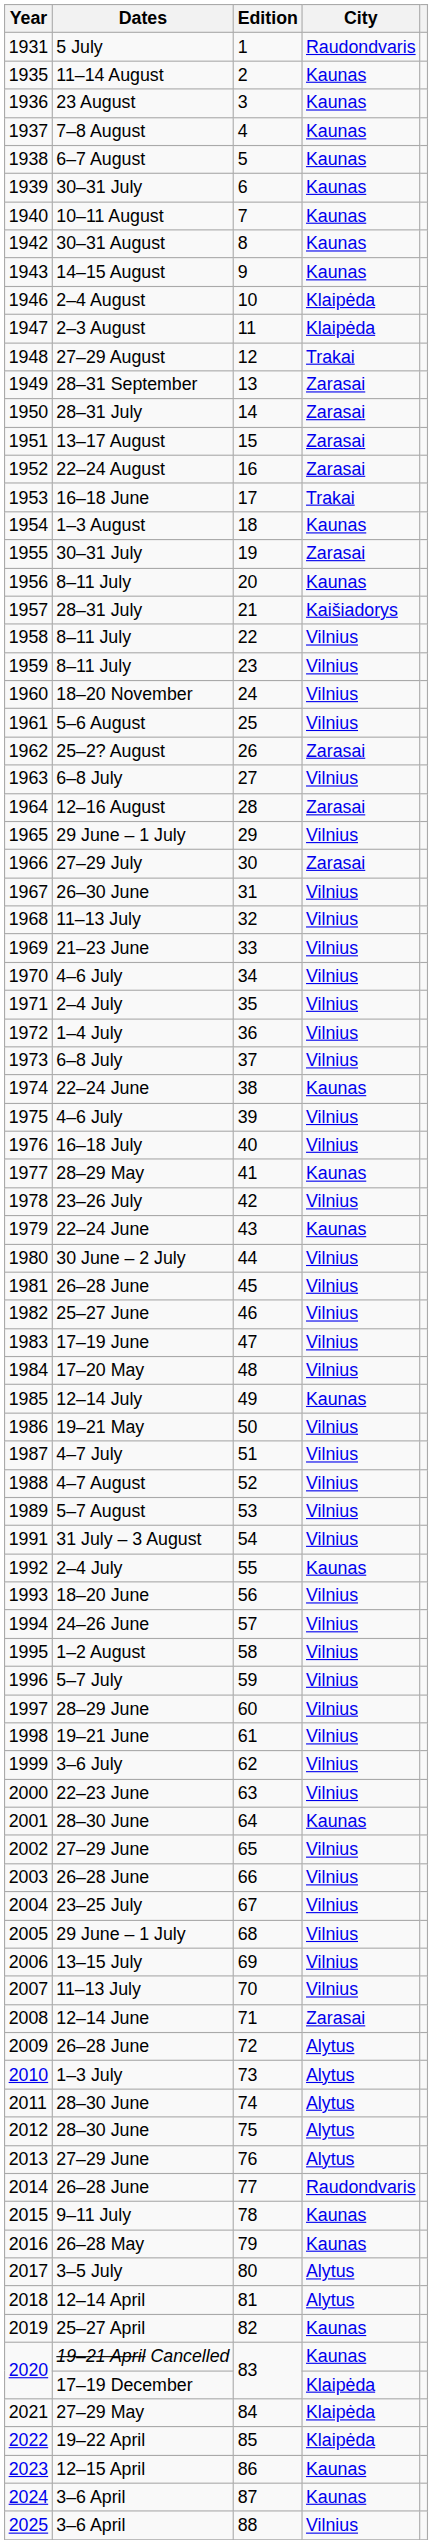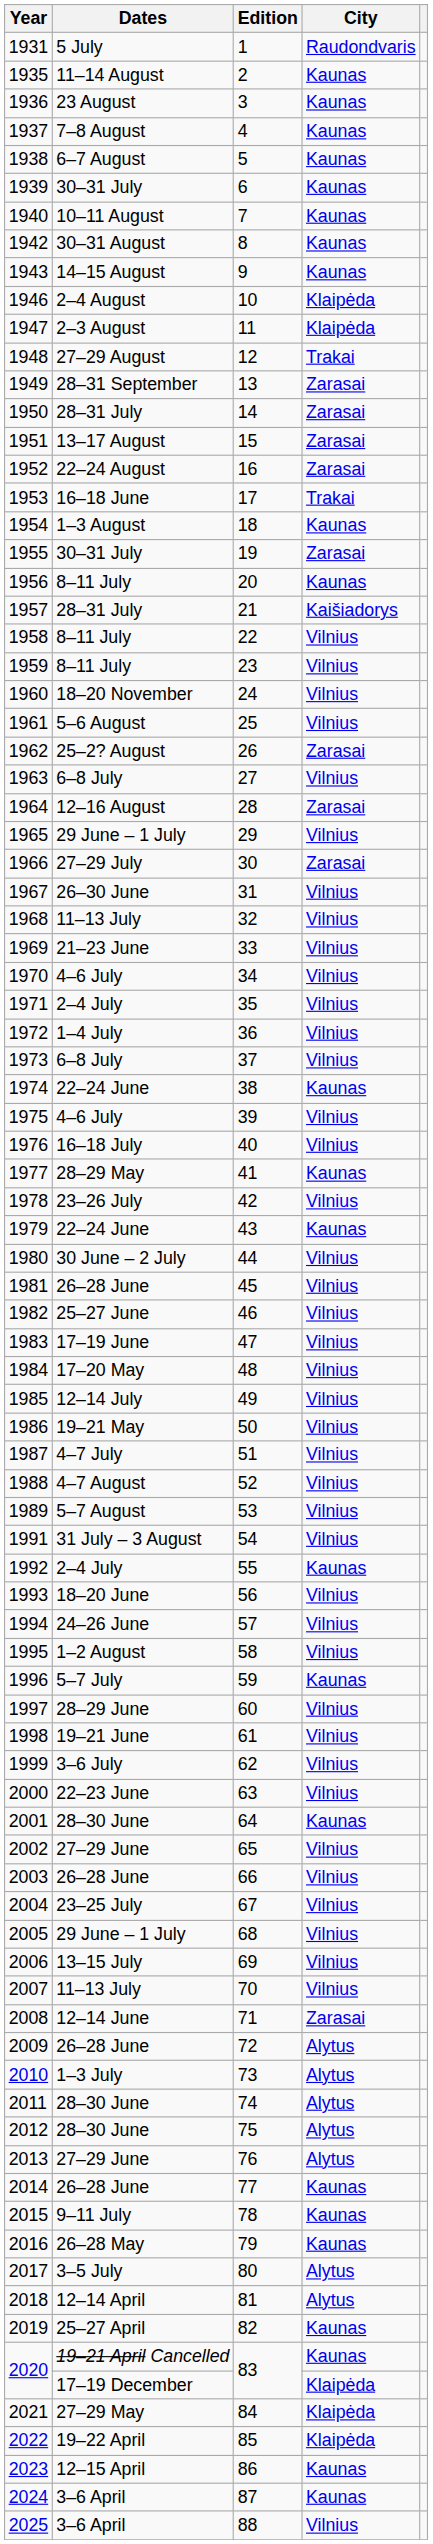 <table class="wikitable sortable">
 <tr>
 <th>Year</th>
 <th>Dates</th>
 <th>Edition</th>
 <th>City</th>
 <th></th>
 </tr>
 <tr>
 <td>1931</td>
 <td>5 July</td>
 <td>1</td>
 <td><a href='#'>Raudondvaris</a></td>
 <td></td>
 </tr>
 <tr>
 <td>1935</td>
 <td>11–14 August</td>
 <td>2</td>
 <td><a href='#'>Kaunas</a></td>
 <td></td>
 </tr>
 <tr>
 <td>1936</td>
 <td>23 August</td>
 <td>3</td>
 <td><a href='#'>Kaunas</a></td>
 <td></td>
 </tr>
 <tr>
 <td>1937</td>
 <td>7–8 August</td>
 <td>4</td>
 <td><a href='#'>Kaunas</a></td>
 <td></td>
 </tr>
 <tr>
 <td>1938</td>
 <td>6–7 August</td>
 <td>5</td>
 <td><a href='#'>Kaunas</a></td>
 <td></td>
 </tr>
 <tr>
 <td>1939</td>
 <td>30–31 July</td>
 <td>6</td>
 <td><a href='#'>Kaunas</a></td>
 <td></td>
 </tr>
 <tr>
 <td>1940</td>
 <td>10–11 August</td>
 <td>7</td>
 <td><a href='#'>Kaunas</a></td>
 <td></td>
 </tr>
 <tr>
 <td>1942</td>
 <td>30–31 August</td>
 <td>8</td>
 <td><a href='#'>Kaunas</a></td>
 <td></td>
 </tr>
 <tr>
 <td>1943</td>
 <td>14–15 August</td>
 <td>9</td>
 <td><a href='#'>Kaunas</a></td>
 <td></td>
 </tr>
 <tr>
 <td>1946</td>
 <td>2–4 August</td>
 <td>10</td>
 <td><a href='#'>Klaipėda</a></td>
 <td></td>
 </tr>
 <tr>
 <td>1947</td>
 <td>2–3 August</td>
 <td>11</td>
 <td><a href='#'>Klaipėda</a></td>
 <td></td>
 </tr>
 <tr>
 <td>1948</td>
 <td>27–29 August</td>
 <td>12</td>
 <td><a href='#'>Trakai</a></td>
 <td></td>
 </tr>
 <tr>
 <td>1949</td>
 <td>28–31 September</td>
 <td>13</td>
 <td><a href='#'>Zarasai</a></td>
 <td></td>
 </tr>
 <tr>
 <td>1950</td>
 <td>28–31 July</td>
 <td>14</td>
 <td><a href='#'>Zarasai</a></td>
 <td></td>
 </tr>
 <tr>
 <td>1951</td>
 <td>13–17 August</td>
 <td>15</td>
 <td><a href='#'>Zarasai</a></td>
 <td></td>
 </tr>
 <tr>
 <td>1952</td>
 <td>22–24 August</td>
 <td>16</td>
 <td><a href='#'>Zarasai</a></td>
 <td></td>
 </tr>
 <tr>
 <td>1953</td>
 <td>16–18 June</td>
 <td>17</td>
 <td><a href='#'>Trakai</a></td>
 <td></td>
 </tr>
 <tr>
 <td>1954</td>
 <td>1–3 August</td>
 <td>18</td>
 <td><a href='#'>Kaunas</a></td>
 <td></td>
 </tr>
 <tr>
 <td>1955</td>
 <td>30–31 July</td>
 <td>19</td>
 <td><a href='#'>Zarasai</a></td>
 <td></td>
 </tr>
 <tr>
 <td>1956</td>
 <td>8–11 July</td>
 <td>20</td>
 <td><a href='#'>Kaunas</a></td>
 <td></td>
 </tr>
 <tr>
 <td>1957</td>
 <td>28–31 July</td>
 <td>21</td>
 <td><a href='#'>Kaišiadorys</a></td>
 <td></td>
 </tr>
 <tr>
 <td>1958</td>
 <td>8–11 July</td>
 <td>22</td>
 <td><a href='#'>Vilnius</a></td>
 <td></td>
 </tr>
 <tr>
 <td>1959</td>
 <td>8–11 July</td>
 <td>23</td>
 <td><a href='#'>Vilnius</a></td>
 <td></td>
 </tr>
 <tr>
 <td>1960</td>
 <td>18–20 November</td>
 <td>24</td>
 <td><a href='#'>Vilnius</a></td>
 <td></td>
 </tr>
 <tr>
 <td>1961</td>
 <td>5–6 August</td>
 <td>25</td>
 <td><a href='#'>Vilnius</a></td>
 <td></td>
 </tr>
 <tr>
 <td>1962</td>
 <td>25–2? August</td>
 <td>26</td>
 <td><a href='#'>Zarasai</a></td>
 <td></td>
 </tr>
 <tr>
 <td>1963</td>
 <td>6–8 July</td>
 <td>27</td>
 <td><a href='#'>Vilnius</a></td>
 <td></td>
 </tr>
 <tr>
 <td>1964</td>
 <td>12–16 August</td>
 <td>28</td>
 <td><a href='#'>Zarasai</a></td>
 <td></td>
 </tr>
 <tr>
 <td>1965</td>
 <td>29 June – 1 July</td>
 <td>29</td>
 <td><a href='#'>Vilnius</a></td>
 <td></td>
 </tr>
 <tr>
 <td>1966</td>
 <td>27–29 July</td>
 <td>30</td>
 <td><a href='#'>Zarasai</a></td>
 <td></td>
 </tr>
 <tr>
 <td>1967</td>
 <td>26–30 June</td>
 <td>31</td>
 <td><a href='#'>Vilnius</a></td>
 <td></td>
 </tr>
 <tr>
 <td>1968</td>
 <td>11–13 July</td>
 <td>32</td>
 <td><a href='#'>Vilnius</a></td>
 <td></td>
 </tr>
 <tr>
 <td>1969</td>
 <td>21–23 June</td>
 <td>33</td>
 <td><a href='#'>Vilnius</a></td>
 <td></td>
 </tr>
 <tr>
 <td>1970</td>
 <td>4–6 July</td>
 <td>34</td>
 <td><a href='#'>Vilnius</a></td>
 <td></td>
 </tr>
 <tr>
 <td>1971</td>
 <td>2–4 July</td>
 <td>35</td>
 <td><a href='#'>Vilnius</a></td>
 <td></td>
 </tr>
 <tr>
 <td>1972</td>
 <td>1–4 July</td>
 <td>36</td>
 <td><a href='#'>Vilnius</a></td>
 <td></td>
 </tr>
 <tr>
 <td>1973</td>
 <td>6–8 July</td>
 <td>37</td>
 <td><a href='#'>Vilnius</a></td>
 <td></td>
 </tr>
 <tr>
 <td>1974</td>
 <td>22–24 June</td>
 <td>38</td>
 <td><a href='#'>Kaunas</a></td>
 <td></td>
 </tr>
 <tr>
 <td>1975</td>
 <td>4–6 July</td>
 <td>39</td>
 <td><a href='#'>Vilnius</a></td>
 <td></td>
 </tr>
 <tr>
 <td>1976</td>
 <td>16–18 July</td>
 <td>40</td>
 <td><a href='#'>Vilnius</a></td>
 <td></td>
 </tr>
 <tr>
 <td>1977</td>
 <td>28–29 May</td>
 <td>41</td>
 <td><a href='#'>Kaunas</a></td>
 <td></td>
 </tr>
 <tr>
 <td>1978</td>
 <td>23–26 July</td>
 <td>42</td>
 <td><a href='#'>Vilnius</a></td>
 <td></td>
 </tr>
 <tr>
 <td>1979</td>
 <td>22–24 June</td>
 <td>43</td>
 <td><a href='#'>Kaunas</a></td>
 <td></td>
 </tr>
 <tr>
 <td>1980</td>
 <td>30 June – 2 July</td>
 <td>44</td>
 <td><a href='#'>Vilnius</a></td>
 <td></td>
 </tr>
 <tr>
 <td>1981</td>
 <td>26–28 June</td>
 <td>45</td>
 <td><a href='#'>Vilnius</a></td>
 <td></td>
 </tr>
 <tr>
 <td>1982</td>
 <td>25–27 June</td>
 <td>46</td>
 <td><a href='#'>Vilnius</a></td>
 <td></td>
 </tr>
 <tr>
 <td>1983</td>
 <td>17–19 June</td>
 <td>47</td>
 <td><a href='#'>Vilnius</a></td>
 <td></td>
 </tr>
 <tr>
 <td>1984</td>
 <td>17–20 May</td>
 <td>48</td>
 <td><a href='#'>Vilnius</a></td>
 <td></td>
 </tr>
 <tr>
 <td>1985</td>
 <td>12–14 July</td>
 <td>49</td>
-<td><a href='#'>Kaunas</a></td>
+<td><a href='#'>Vilnius</a></td>
 <td></td>
 </tr>
 <tr>
 <td>1986</td>
 <td>19–21 May</td>
 <td>50</td>
 <td><a href='#'>Vilnius</a></td>
 <td></td>
 </tr>
 <tr>
 <td>1987</td>
 <td>4–7 July</td>
 <td>51</td>
 <td><a href='#'>Vilnius</a></td>
 <td></td>
 </tr>
 <tr>
 <td>1988</td>
 <td>4–7 August</td>
 <td>52</td>
 <td><a href='#'>Vilnius</a></td>
 <td></td>
 </tr>
 <tr>
 <td>1989</td>
 <td>5–7 August</td>
 <td>53</td>
 <td><a href='#'>Vilnius</a></td>
 <td></td>
 </tr>
 <tr>
 <td>1991</td>
 <td>31 July – 3 August</td>
 <td>54</td>
 <td><a href='#'>Vilnius</a></td>
 <td></td>
 </tr>
 <tr>
 <td>1992</td>
 <td>2–4 July</td>
 <td>55</td>
 <td><a href='#'>Kaunas</a></td>
 <td></td>
 </tr>
 <tr>
 <td>1993</td>
 <td>18–20 June</td>
 <td>56</td>
 <td><a href='#'>Vilnius</a></td>
 <td></td>
 </tr>
 <tr>
 <td>1994</td>
 <td>24–26 June</td>
 <td>57</td>
 <td><a href='#'>Vilnius</a></td>
 <td></td>
 </tr>
 <tr>
 <td>1995</td>
 <td>1–2 August</td>
 <td>58</td>
 <td><a href='#'>Vilnius</a></td>
 <td></td>
 </tr>
 <tr>
 <td>1996</td>
 <td>5–7 July</td>
 <td>59</td>
-<td><a href='#'>Vilnius</a></td>
+<td><a href='#'>Kaunas</a></td>
 <td></td>
 </tr>
 <tr>
 <td>1997</td>
 <td>28–29 June</td>
 <td>60</td>
 <td><a href='#'>Vilnius</a></td>
 <td></td>
 </tr>
 <tr>
 <td>1998</td>
 <td>19–21 June</td>
 <td>61</td>
 <td><a href='#'>Vilnius</a></td>
 <td></td>
 </tr>
 <tr>
 <td>1999</td>
 <td>3–6 July</td>
 <td>62</td>
 <td><a href='#'>Vilnius</a></td>
 <td></td>
 </tr>
 <tr>
 <td>2000</td>
 <td>22–23 June</td>
 <td>63</td>
 <td><a href='#'>Vilnius</a></td>
 <td></td>
 </tr>
 <tr>
 <td>2001</td>
 <td>28–30 June</td>
 <td>64</td>
 <td><a href='#'>Kaunas</a></td>
 <td></td>
 </tr>
 <tr>
 <td>2002</td>
 <td>27–29 June</td>
 <td>65</td>
 <td><a href='#'>Vilnius</a></td>
 <td></td>
 </tr>
 <tr>
 <td>2003</td>
 <td>26–28 June</td>
 <td>66</td>
 <td><a href='#'>Vilnius</a></td>
 <td></td>
 </tr>
 <tr>
 <td>2004</td>
 <td>23–25 July</td>
 <td>67</td>
 <td><a href='#'>Vilnius</a></td>
 <td></td>
 </tr>
 <tr>
 <td>2005</td>
 <td>29 June – 1 July</td>
 <td>68</td>
 <td><a href='#'>Vilnius</a></td>
 <td></td>
 </tr>
 <tr>
 <td>2006</td>
 <td>13–15 July</td>
 <td>69</td>
 <td><a href='#'>Vilnius</a></td>
 <td></td>
 </tr>
 <tr>
 <td>2007</td>
 <td>11–13 July</td>
 <td>70</td>
 <td><a href='#'>Vilnius</a></td>
 <td></td>
 </tr>
 <tr>
 <td>2008</td>
 <td>12–14 June</td>
 <td>71</td>
 <td><a href='#'>Zarasai</a></td>
 <td></td>
 </tr>
 <tr>
 <td>2009</td>
 <td>26–28 June</td>
 <td>72</td>
 <td><a href='#'>Alytus</a></td>
 <td></td>
 </tr>
 <tr>
 <td><a href='#'>2010</a></td>
 <td>1–3 July</td>
 <td>73</td>
 <td><a href='#'>Alytus</a></td>
 <td></td>
 </tr>
 <tr>
 <td>2011</td>
 <td>28–30 June</td>
 <td>74</td>
 <td><a href='#'>Alytus</a></td>
 <td></td>
 </tr>
 <tr>
 <td>2012</td>
 <td>28–30 June</td>
 <td>75</td>
 <td><a href='#'>Alytus</a></td>
 <td></td>
 </tr>
 <tr>
 <td>2013</td>
 <td>27–29 June</td>
 <td>76</td>
 <td><a href='#'>Alytus</a></td>
 <td></td>
 </tr>
 <tr>
 <td>2014</td>
 <td>26–28 June</td>
 <td>77</td>
-<td><a href='#'>Raudondvaris</a></td>
+<td><a href='#'>Kaunas</a></td>
 <td></td>
 </tr>
 <tr>
 <td>2015</td>
 <td>9–11 July</td>
 <td>78</td>
 <td><a href='#'>Kaunas</a></td>
 <td></td>
 </tr>
 <tr>
 <td>2016</td>
 <td>26–28 May</td>
 <td>79</td>
 <td><a href='#'>Kaunas</a></td>
 <td></td>
 </tr>
 <tr>
 <td>2017</td>
 <td>3–5 July</td>
 <td>80</td>
 <td><a href='#'>Alytus</a></td>
 <td></td>
 </tr>
 <tr>
 <td>2018</td>
 <td>12–14 April</td>
 <td>81</td>
 <td><a href='#'>Alytus</a></td>
 <td></td>
 </tr>
 <tr>
 <td>2019</td>
 <td>25–27 April</td>
 <td>82</td>
 <td><a href='#'>Kaunas</a></td>
 <td></td>
 </tr>
 <tr>
 <td rowspan="2"><a href='#'>2020</a></td>
 <td><em><s>19–21 April</s> Cancelled</em></td>
 <td rowspan="2">83</td>
 <td><a href='#'>Kaunas</a></td>
 <td></td>
 </tr>
 <tr>
 <td>17–19 December</td>
 <td><a href='#'>Klaipėda</a></td>
 <td></td>
 </tr>
 <tr>
 <td>2021</td>
 <td>27–29 May</td>
 <td>84</td>
 <td><a href='#'>Klaipėda</a></td>
 <td></td>
 </tr>
 <tr>
 <td><a href='#'>2022</a></td>
 <td>19–22 April</td>
 <td>85</td>
 <td><a href='#'>Klaipėda</a></td>
 <td></td>
 </tr>
 <tr>
 <td><a href='#'>2023</a></td>
 <td>12–15 April</td>
 <td>86</td>
 <td><a href='#'>Kaunas</a></td>
 <td></td>
 </tr>
 <tr>
 <td><a href='#'>2024</a></td>
 <td>3–6 April</td>
 <td>87</td>
 <td><a href='#'>Kaunas</a></td>
 <td></td>
 </tr>
 <tr>
 <td><a href='#'>2025</a></td>
 <td>3–6 April</td>
 <td>88</td>
 <td><a href='#'>Vilnius</a></td>
 <td></td>
 </tr>
 </table>
